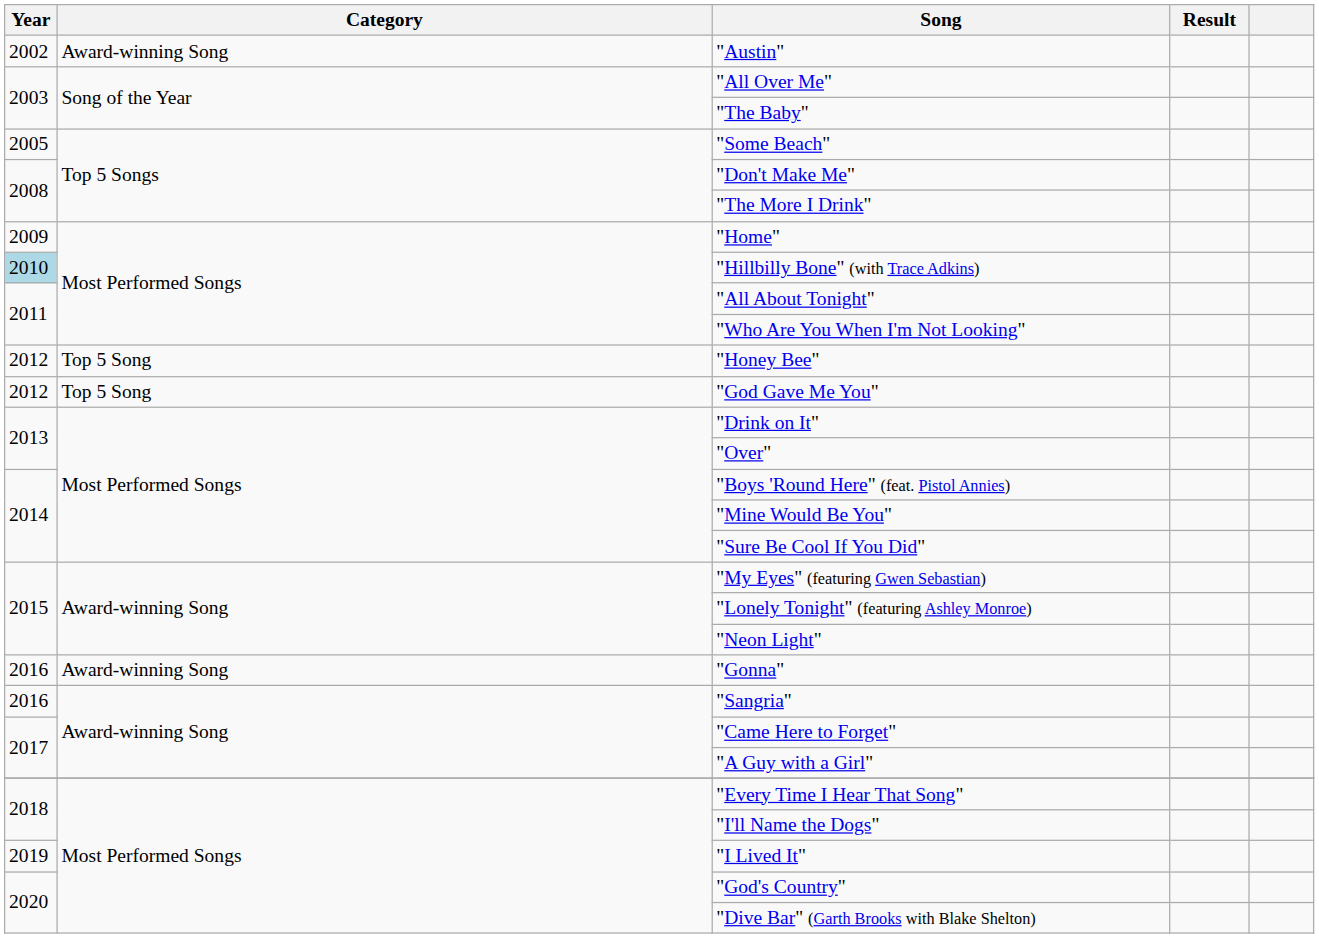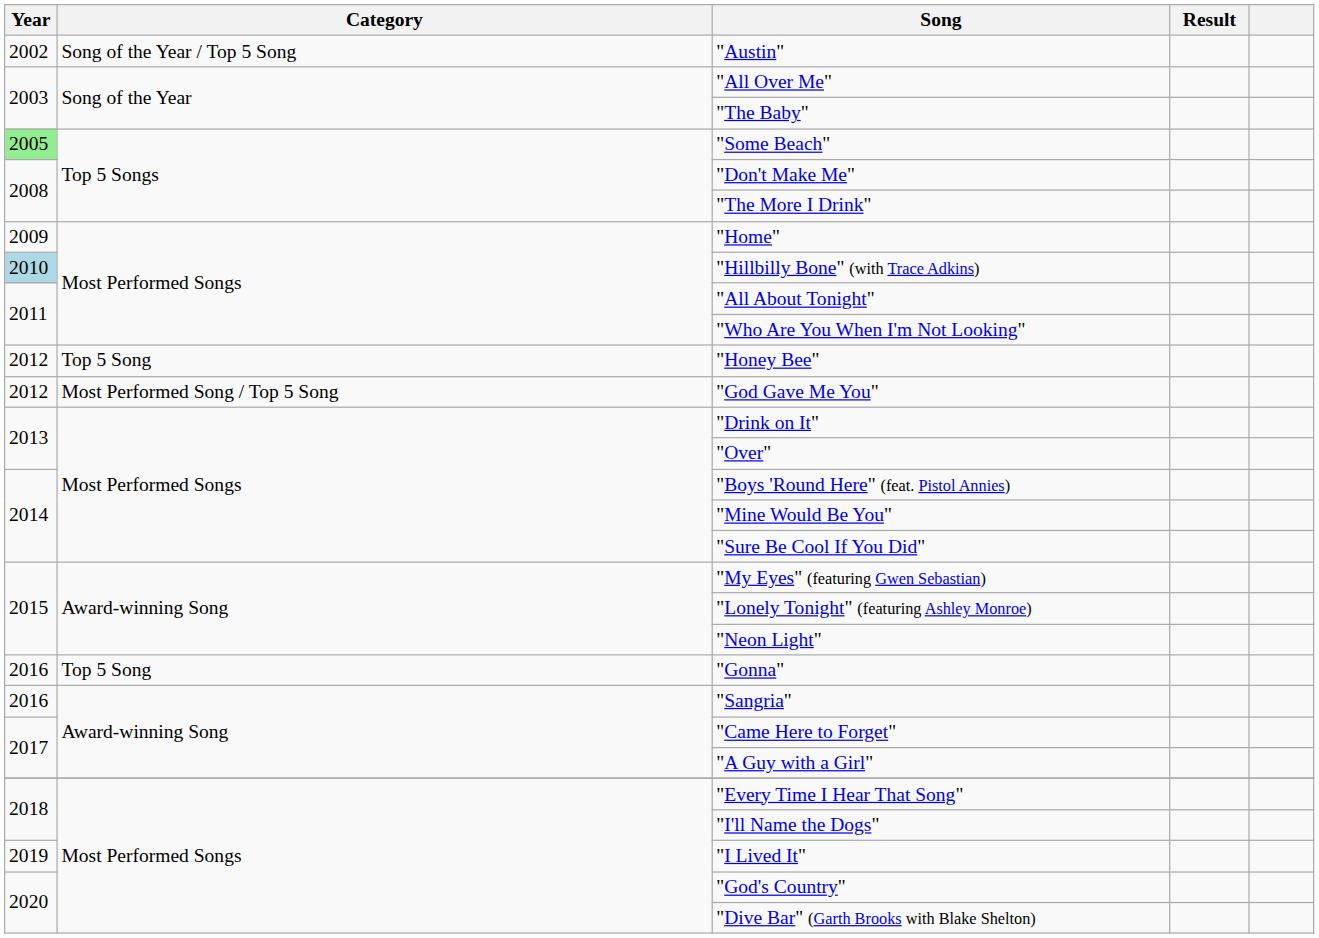 <table class="wikitable plainrowheaders" style="width:85%;">
 <tr>
 <th scope="col" style="width:4%;">Year</th>
 <th scope="col" style="width:50%;">Category</th>
 <th scope="col" style="width:35%;">Song</th>
 <th scope="col" style="width:6%;">Result</th>
 <th scope="col" style="width:6%;"></th>
 </tr>
 <tr>
 <td>2002</td>
-<td>Award-winning Song</td>
+<td>Song of the Year / Top 5 Song</td>
 <td>"<a href='#'>Austin</a>"</td>
 <td></td>
 <td></td>
 </tr>
 <tr>
 <td rowspan="2">2003</td>
 <td rowspan=2>Song of the Year</td>
 <td>"<a href='#'>All Over Me</a>"</td>
 <td></td>
 <td></td>
 </tr>
 <tr>
 <td>"<a href='#'>The Baby</a>"</td>
 <td></td>
 <td></td>
 </tr>
 <tr>
-<td>2005</td>
+<td style="background: lightgreen;">2005</td>
 <td rowspan=3>Top 5 Songs</td>
 <td>"<a href='#'>Some Beach</a>"</td>
 <td></td>
 <td></td>
 </tr>
 <tr>
 <td rowspan="2">2008</td>
 <td>"<a href='#'>Don't Make Me</a>"</td>
 <td></td>
 <td></td>
 </tr>
 <tr>
 <td>"<a href='#'>The More I Drink</a>"</td>
 <td></td>
 <td></td>
 </tr>
 <tr>
 <td>2009</td>
 <td rowspan=4>Most Performed Songs</td>
 <td>"<a href='#'>Home</a>"</td>
 <td></td>
 <td></td>
 </tr>
 <tr>
 <td style="background: lightblue;">2010</td>
 <td>"<a href='#'>Hillbilly Bone</a>" <small>(with <a href='#'>Trace Adkins</a>)</small></td>
 <td></td>
 <td></td>
 </tr>
 <tr>
 <td rowspan="2">2011</td>
 <td>"<a href='#'>All About Tonight</a>"</td>
 <td></td>
 <td></td>
 </tr>
 <tr>
 <td>"<a href='#'>Who Are You When I'm Not Looking</a>"</td>
 <td></td>
 <td></td>
 </tr>
 <tr>
 <td>2012</td>
 <td>Top 5 Song</td>
 <td>"<a href='#'>Honey Bee</a>"</td>
 <td></td>
 <td></td>
 </tr>
 <tr>
 <td>2012</td>
-<td>Top 5 Song</td>
+<td>Most Performed Song / Top 5 Song</td>
 <td>"<a href='#'>God Gave Me You</a>"</td>
 <td></td>
 <td></td>
 </tr>
 <tr>
 <td rowspan="2">2013</td>
 <td rowspan=5>Most Performed Songs</td>
 <td>"<a href='#'>Drink on It</a>"</td>
 <td></td>
 <td></td>
 </tr>
 <tr>
 <td>"<a href='#'>Over</a>"</td>
 <td></td>
 <td></td>
 </tr>
 <tr>
 <td rowspan="3">2014</td>
 <td>"<a href='#'>Boys 'Round Here</a>" <small>(feat. <a href='#'>Pistol Annies</a>)</small></td>
 <td></td>
 <td></td>
 </tr>
 <tr>
 <td>"<a href='#'>Mine Would Be You</a>"</td>
 <td></td>
 <td></td>
 </tr>
 <tr>
 <td>"<a href='#'>Sure Be Cool If You Did</a>"</td>
 <td></td>
 <td></td>
 </tr>
 <tr>
 <td rowspan="3">2015</td>
 <td rowspan=3>Award-winning Song</td>
 <td>"<a href='#'>My Eyes</a>" <small>(featuring <a href='#'>Gwen Sebastian</a>)</small></td>
 <td></td>
 <td></td>
 </tr>
 <tr>
 <td>"<a href='#'>Lonely Tonight</a>" <small>(featuring <a href='#'>Ashley Monroe</a>)</small></td>
 <td></td>
 <td></td>
 </tr>
 <tr>
 <td>"<a href='#'>Neon Light</a>"</td>
 <td></td>
 <td></td>
 </tr>
 <tr>
 <td>2016</td>
-<td>Award-winning Song</td>
+<td>Top 5 Song</td>
 <td>"<a href='#'>Gonna</a>"</td>
 <td></td>
 <td></td>
 </tr>
 <tr>
 <td>2016</td>
 <td rowspan=3>Award-winning Song</td>
 <td>"<a href='#'>Sangria</a>"</td>
 <td></td>
 <td></td>
 </tr>
 <tr>
 <td rowspan="2">2017</td>
 <td>"<a href='#'>Came Here to Forget</a>"</td>
 <td></td>
 <td></td>
 </tr>
 <tr>
 <td>"<a href='#'>A Guy with a Girl</a>"</td>
 <td></td>
 <td></td>
 </tr>
 <tr>
 </tr>
 <tr>
 <td rowspan="2">2018</td>
 <td rowspan=5>Most Performed Songs</td>
 <td>"<a href='#'>Every Time I Hear That Song</a>"</td>
 <td></td>
 <td></td>
 </tr>
 <tr>
 <td>"<a href='#'>I'll Name the Dogs</a>"</td>
 <td></td>
 <td></td>
 </tr>
 <tr>
 <td>2019</td>
 <td>"<a href='#'>I Lived It</a>"</td>
 <td></td>
 <td></td>
 </tr>
 <tr>
 <td rowspan="2">2020</td>
 <td>"<a href='#'>God's Country</a>"</td>
 <td></td>
 <td></td>
 </tr>
 <tr>
 <td>"<a href='#'>Dive Bar</a>" <small>(<a href='#'>Garth Brooks</a> with Blake Shelton)</small></td>
 <td></td>
 <td></td>
 </tr>
 </table>
